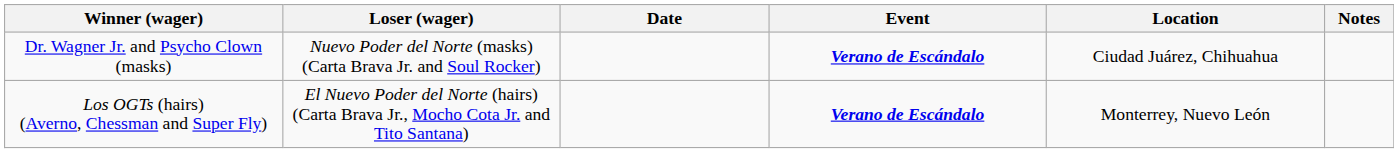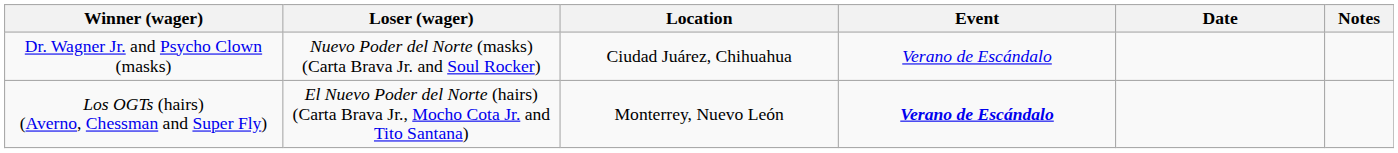 <table class="wikitable sortable" width=100%  style="text-align: center">
 <tr>
 <th width=20% scope="col">Winner (wager)</th>
 <th width=20% scope="col">Loser (wager)</th>
+<th width=20% scope="col">Location</th>
+<th width=20% scope="col">Event</th>
 <th width=15% scope="col">Date</th>
-<th width=20% scope="col">Event</th>
-<th width=20% scope="col">Location</th>
 <th class="unsortable" width=5% scope="col">Notes</th>
 </tr>
 <tr>
 <td><a href='#'>Dr. Wagner Jr.</a> and <a href='#'>Psycho Clown</a> (masks)</td>
 <td><em>Nuevo Poder del Norte</em> (masks)<br>(Carta Brava Jr. and <a href='#'>Soul Rocker</a>)</td>
+<td>Ciudad Juárez, Chihuahua</td>
+<td><em><a href='#'>Verano de Escándalo</a></em></td>
 <td></td>
-<td><strong><em><a href='#'>Verano de Escándalo</a></em></strong></td>
-<td>Ciudad Juárez, Chihuahua</td>
 <td></td>
 </tr>
 <tr>
 <td><em>Los OGTs</em> (hairs)<br>(<a href='#'>Averno</a>, <a href='#'>Chessman</a> and <a href='#'>Super Fly</a>)</td>
 <td><em>El Nuevo Poder del Norte</em> (hairs) (Carta Brava Jr., <a href='#'>Mocho Cota Jr.</a> and <a href='#'>Tito Santana</a>)</td>
+<td>Monterrey, Nuevo León</td>
+<td><strong><em><a href='#'>Verano de Escándalo</a></em></strong></td>
 <td></td>
-<td><strong><em><a href='#'>Verano de Escándalo</a></em></strong></td>
-<td>Monterrey, Nuevo León</td>
 <td></td>
 </tr>
 </table>
